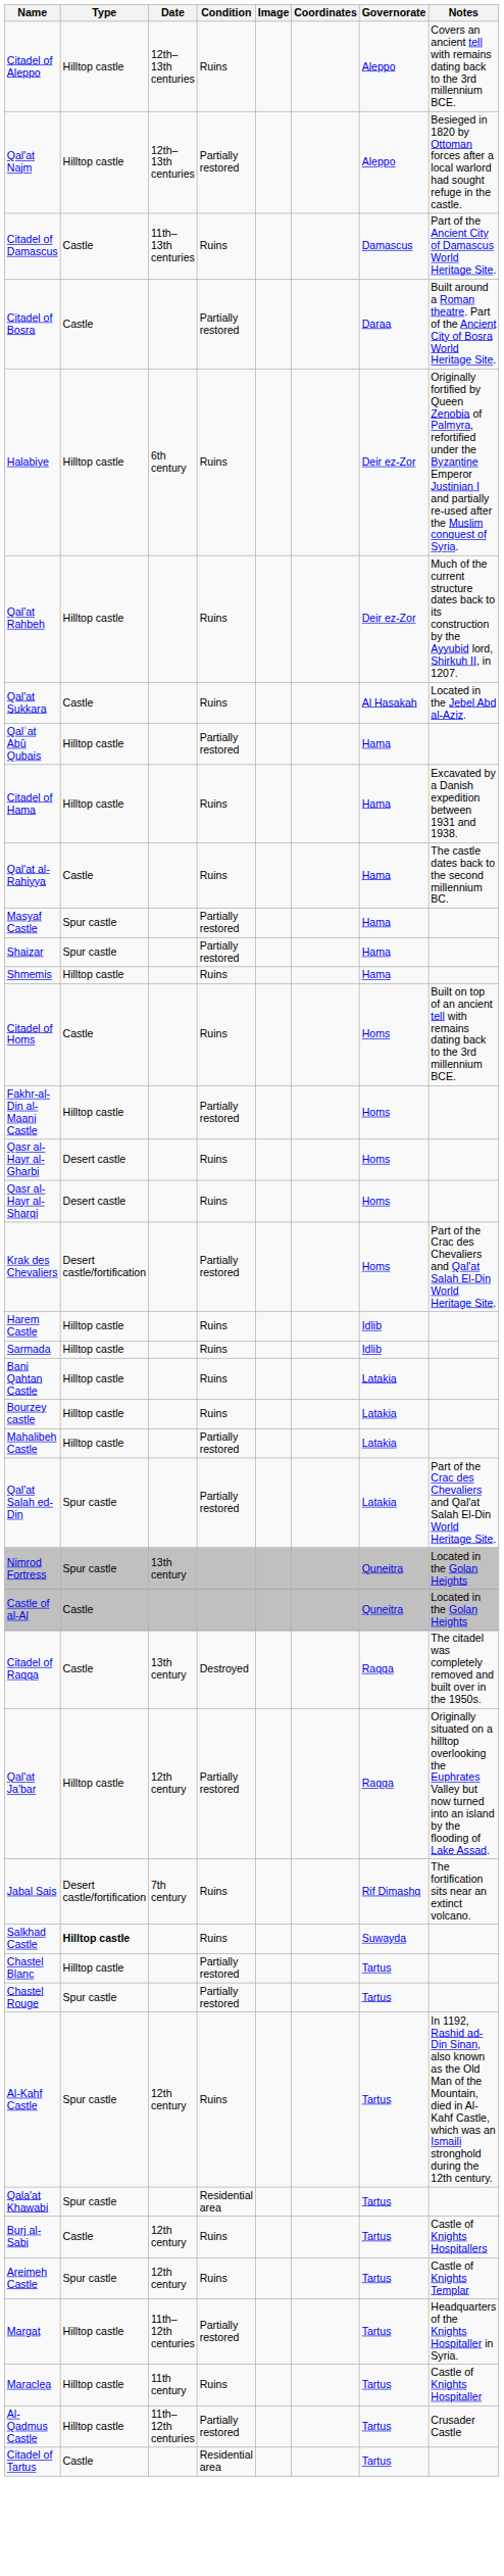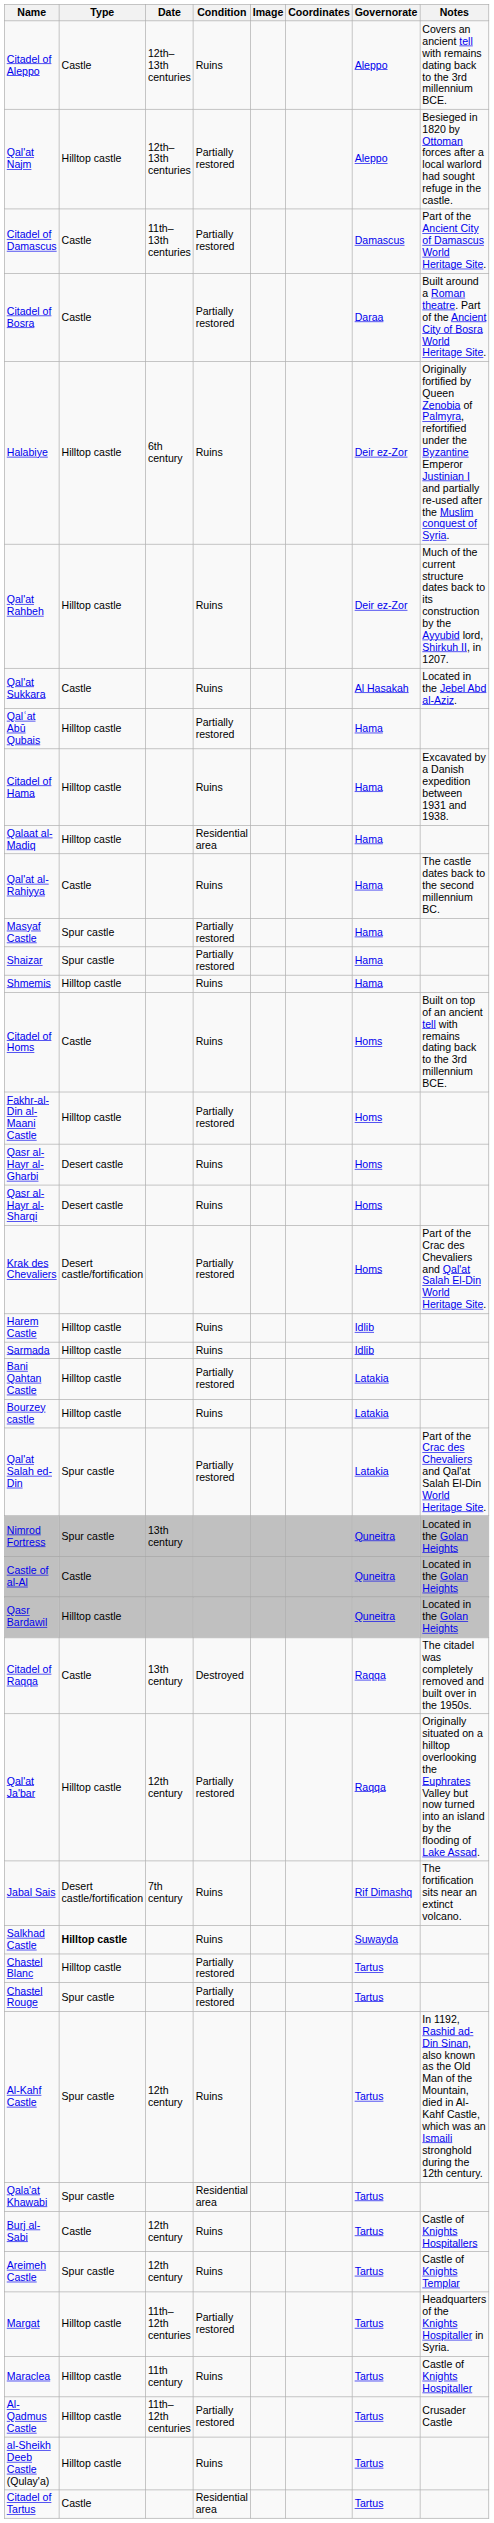 <table class="wikitable sortable" width="100%">
 <tr>
 <th width="12%">Name<br></th>
 <th width="8%">Type<br></th>
 <th width="10%">Date<br></th>
 <th width="10%">Condition<br></th>
 <th class="unsortable" width="94px">Image</th>
 <th class="unsortable" width="10%">Coordinates</th>
 <th width="8%">Governorate</th>
 <th class="unsortable">Notes</th>
 </tr>
 <tr>
 <td><a href='#'>Citadel of Aleppo</a></td>
-<td>Hilltop castle</td>
+<td>Castle</td>
 <td>12th–13th centuries</td>
 <td>Ruins</td>
 <td></td>
 <td></td>
 <td><a href='#'>Aleppo</a></td>
 <td>Covers an ancient <a href='#'>tell</a> with remains dating back to the 3rd millennium BCE.</td>
 </tr>
 <tr>
 <td><a href='#'>Qal'at Najm</a></td>
 <td>Hilltop castle</td>
 <td>12th–13th centuries</td>
 <td>Partially restored</td>
 <td></td>
 <td></td>
 <td><a href='#'>Aleppo</a></td>
 <td>Besieged in 1820 by <a href='#'>Ottoman</a> forces after a local warlord had sought refuge in the castle.</td>
 </tr>
 <tr>
 <td><a href='#'>Citadel of Damascus</a></td>
 <td>Castle</td>
 <td>11th–13th centuries</td>
-<td>Ruins</td>
+<td>Partially restored</td>
 <td></td>
 <td></td>
 <td><a href='#'>Damascus</a></td>
 <td>Part of the <a href='#'>Ancient City of Damascus</a> <a href='#'>World Heritage Site</a>.</td>
 </tr>
 <tr>
 <td><a href='#'>Citadel of Bosra</a></td>
 <td>Castle</td>
 <td></td>
 <td>Partially restored</td>
 <td></td>
 <td></td>
 <td><a href='#'>Daraa</a></td>
 <td>Built around a <a href='#'>Roman theatre</a>. Part of the <a href='#'>Ancient City of Bosra</a> <a href='#'>World Heritage Site</a>.</td>
 </tr>
 <tr>
 <td><a href='#'>Halabiye</a></td>
 <td>Hilltop castle</td>
 <td>6th century</td>
 <td>Ruins</td>
 <td></td>
 <td></td>
 <td><a href='#'>Deir ez-Zor</a></td>
 <td>Originally fortified by Queen <a href='#'>Zenobia</a> of <a href='#'>Palmyra</a>, refortified under the <a href='#'>Byzantine</a> Emperor <a href='#'>Justinian I</a> and partially re-used after the <a href='#'>Muslim conquest of Syria</a>.</td>
 </tr>
 <tr>
 <td><a href='#'>Qal'at Rahbeh</a></td>
 <td>Hilltop castle</td>
 <td></td>
 <td>Ruins</td>
 <td></td>
 <td></td>
 <td><a href='#'>Deir ez-Zor</a></td>
 <td>Much of the current structure dates back to its construction by the <a href='#'>Ayyubid</a> lord, <a href='#'>Shirkuh II</a>, in 1207.</td>
 </tr>
 <tr>
 <td><a href='#'>Qal'at Sukkara</a></td>
 <td>Castle</td>
 <td></td>
 <td>Ruins</td>
 <td></td>
 <td></td>
 <td><a href='#'>Al Hasakah</a></td>
 <td>Located in the <a href='#'>Jebel Abd al-Aziz</a>.</td>
 </tr>
 <tr>
 <td><a href='#'>Qalʿat Abū Qubais</a></td>
 <td>Hilltop castle</td>
 <td></td>
 <td>Partially restored</td>
 <td></td>
 <td></td>
 <td><a href='#'>Hama</a></td>
 <td></td>
 </tr>
 <tr>
 <td><a href='#'>Citadel of Hama</a></td>
 <td>Hilltop castle</td>
 <td></td>
 <td>Ruins</td>
 <td></td>
 <td></td>
 <td><a href='#'>Hama</a></td>
 <td>Excavated by a Danish expedition between 1931 and 1938.</td>
+</tr>
+<tr>
+<td><a href='#'>Qalaat al-Madiq</a></td>
+<td>Hilltop castle</td>
+<td></td>
+<td>Residential area</td>
+<td></td>
+<td></td>
+<td><a href='#'>Hama</a></td>
+<td></td>
 </tr>
 <tr>
 <td><a href='#'>Qal'at al-Rahiyya</a></td>
 <td>Castle</td>
 <td></td>
 <td>Ruins</td>
 <td></td>
 <td></td>
 <td><a href='#'>Hama</a></td>
 <td>The castle dates back to the second millennium BC.</td>
 </tr>
 <tr>
 <td><a href='#'>Masyaf Castle</a></td>
 <td>Spur castle</td>
 <td></td>
 <td>Partially restored</td>
 <td></td>
 <td></td>
 <td><a href='#'>Hama</a></td>
 <td></td>
 </tr>
 <tr>
 <td><a href='#'>Shaizar</a></td>
 <td>Spur castle</td>
 <td></td>
 <td>Partially restored</td>
 <td></td>
 <td></td>
 <td><a href='#'>Hama</a></td>
 <td></td>
 </tr>
 <tr>
 <td><a href='#'>Shmemis</a></td>
 <td>Hilltop castle</td>
 <td></td>
 <td>Ruins</td>
 <td></td>
 <td></td>
 <td><a href='#'>Hama</a></td>
 <td></td>
 </tr>
 <tr>
 <td><a href='#'>Citadel of Homs</a></td>
 <td>Castle</td>
 <td></td>
 <td>Ruins</td>
 <td></td>
 <td></td>
 <td><a href='#'>Homs</a></td>
 <td>Built on top of an ancient <a href='#'>tell</a> with remains dating back to the 3rd millennium BCE.</td>
 </tr>
 <tr>
 <td><a href='#'>Fakhr-al-Din al-Maani Castle</a></td>
 <td>Hilltop castle</td>
 <td></td>
 <td>Partially restored</td>
 <td></td>
 <td></td>
 <td><a href='#'>Homs</a></td>
 <td></td>
 </tr>
 <tr>
 <td><a href='#'>Qasr al-Hayr al-Gharbi</a></td>
 <td>Desert castle</td>
 <td></td>
 <td>Ruins</td>
 <td></td>
 <td></td>
 <td><a href='#'>Homs</a></td>
 <td></td>
 </tr>
 <tr>
 <td><a href='#'>Qasr al-Hayr al-Sharqi</a></td>
 <td>Desert castle</td>
 <td></td>
 <td>Ruins</td>
 <td></td>
 <td></td>
 <td><a href='#'>Homs</a></td>
 <td></td>
 </tr>
 <tr>
 <td><a href='#'>Krak des Chevaliers</a></td>
 <td>Desert castle/fortification</td>
 <td></td>
 <td>Partially restored</td>
 <td></td>
 <td></td>
 <td><a href='#'>Homs</a></td>
 <td>Part of the Crac des Chevaliers and <a href='#'>Qal'at Salah El-Din</a> <a href='#'>World Heritage Site</a>.</td>
 </tr>
 <tr>
 <td><a href='#'>Harem Castle</a></td>
 <td>Hilltop castle</td>
 <td></td>
 <td>Ruins</td>
 <td></td>
 <td></td>
 <td><a href='#'>Idlib</a></td>
 <td></td>
 </tr>
 <tr>
 <td><a href='#'>Sarmada</a></td>
 <td>Hilltop castle</td>
 <td></td>
 <td>Ruins</td>
 <td></td>
 <td></td>
 <td><a href='#'>Idlib</a></td>
 <td></td>
 </tr>
 <tr>
 <td><a href='#'>Bani Qahtan Castle</a></td>
 <td>Hilltop castle</td>
 <td></td>
-<td>Ruins</td>
+<td>Partially restored</td>
 <td></td>
 <td></td>
 <td><a href='#'>Latakia</a></td>
 <td></td>
 </tr>
 <tr>
 <td><a href='#'>Bourzey castle</a></td>
 <td>Hilltop castle</td>
 <td></td>
 <td>Ruins</td>
-<td></td>
-<td></td>
-<td><a href='#'>Latakia</a></td>
-<td></td>
-</tr>
-<tr>
-<td><a href='#'>Mahalibeh Castle</a></td>
-<td>Hilltop castle</td>
-<td></td>
-<td>Partially restored</td>
 <td></td>
 <td></td>
 <td><a href='#'>Latakia</a></td>
 <td></td>
 </tr>
 <tr>
 <td><a href='#'>Qal'at Salah ed-Din</a></td>
 <td>Spur castle</td>
 <td></td>
 <td>Partially restored</td>
 <td></td>
 <td></td>
 <td><a href='#'>Latakia</a></td>
 <td>Part of the <a href='#'>Crac des Chevaliers</a> and Qal'at Salah El-Din <a href='#'>World Heritage Site</a>.</td>
 </tr>
 <tr bgcolor=silver>
 <td><a href='#'>Nimrod Fortress</a></td>
 <td>Spur castle</td>
 <td>13th century</td>
 <td></td>
 <td></td>
 <td></td>
 <td><a href='#'>Quneitra</a></td>
 <td>Located in the <a href='#'>Golan Heights</a></td>
 </tr>
 <tr>
 </tr>
 <tr bgcolor=silver>
 <td><a href='#'>Castle of al-Al</a></td>
 <td>Castle</td>
 <td></td>
 <td></td>
 <td></td>
 <td></td>
 <td><a href='#'>Quneitra</a></td>
 <td>Located in the <a href='#'>Golan Heights</a></td>
 </tr>
 <tr>
 </tr>
 <tr>
+</tr>
+<tr bgcolor=silver>
+<td><a href='#'>Qasr Bardawil</a></td>
+<td>Hilltop castle</td>
+<td></td>
+<td></td>
+<td></td>
+<td></td>
+<td><a href='#'>Quneitra</a></td>
+<td>Located in the <a href='#'>Golan Heights</a></td>
 </tr>
 <tr>
 <td><a href='#'>Citadel of Raqqa</a></td>
 <td>Castle</td>
 <td>13th century</td>
 <td>Destroyed</td>
 <td></td>
 <td></td>
 <td><a href='#'>Raqqa</a></td>
 <td>The citadel was completely removed and built over in the 1950s.</td>
 </tr>
 <tr>
 <td><a href='#'>Qal'at Ja'bar</a></td>
 <td>Hilltop castle</td>
 <td>12th century</td>
 <td>Partially restored</td>
 <td></td>
 <td></td>
 <td><a href='#'>Raqqa</a></td>
 <td>Originally situated on a hilltop overlooking the <a href='#'>Euphrates</a> Valley but now turned into an island by the flooding of <a href='#'>Lake Assad</a>.</td>
 </tr>
 <tr>
 <td><a href='#'>Jabal Sais</a></td>
 <td>Desert castle/fortification</td>
 <td>7th century</td>
 <td>Ruins</td>
 <td></td>
 <td></td>
 <td><a href='#'>Rif Dimashq</a></td>
 <td>The fortification sits near an extinct volcano.</td>
 </tr>
 <tr>
 <td><a href='#'>Salkhad Castle</a></td>
 <td><strong>Hilltop castle</strong></td>
 <td></td>
 <td>Ruins</td>
 <td></td>
 <td></td>
 <td><a href='#'>Suwayda</a></td>
 <td></td>
 </tr>
 <tr>
 <td><a href='#'>Chastel Blanc</a></td>
 <td>Hilltop castle</td>
 <td></td>
 <td>Partially restored</td>
 <td></td>
 <td></td>
 <td><a href='#'>Tartus</a></td>
 <td></td>
 </tr>
 <tr>
 <td><a href='#'>Chastel Rouge</a></td>
 <td>Spur castle</td>
 <td></td>
 <td>Partially restored</td>
 <td></td>
 <td></td>
 <td><a href='#'>Tartus</a></td>
 <td></td>
 </tr>
 <tr>
 <td><a href='#'>Al-Kahf Castle</a></td>
 <td>Spur castle</td>
 <td>12th century</td>
 <td>Ruins</td>
 <td></td>
 <td></td>
 <td><a href='#'>Tartus</a></td>
 <td>In 1192, <a href='#'>Rashid ad-Din Sinan</a>, also known as the Old Man of the Mountain, died in Al-Kahf Castle, which was an <a href='#'>Ismaili</a> stronghold during the 12th century.</td>
 </tr>
 <tr>
 <td><a href='#'>Qala'at Khawabi</a></td>
 <td>Spur castle</td>
 <td></td>
 <td>Residential area</td>
 <td></td>
 <td></td>
 <td><a href='#'>Tartus</a></td>
 <td></td>
 </tr>
 <tr>
 <td><a href='#'>Burj al-Sabi</a></td>
 <td>Castle</td>
 <td>12th century</td>
 <td>Ruins</td>
 <td></td>
 <td></td>
 <td><a href='#'>Tartus</a></td>
 <td>Castle of <a href='#'>Knights Hospitallers</a></td>
 </tr>
 <tr>
 <td><a href='#'>Areimeh Castle</a></td>
 <td>Spur castle</td>
 <td>12th century</td>
 <td>Ruins</td>
 <td></td>
 <td></td>
 <td><a href='#'>Tartus</a></td>
 <td>Castle of <a href='#'>Knights Templar</a></td>
 </tr>
 <tr>
 <td><a href='#'>Margat</a></td>
 <td>Hilltop castle</td>
 <td>11th–12th centuries</td>
 <td>Partially restored</td>
 <td></td>
 <td></td>
 <td><a href='#'>Tartus</a></td>
 <td>Headquarters of the <a href='#'>Knights Hospitaller</a> in Syria.</td>
 </tr>
 <tr>
 <td><a href='#'>Maraclea</a></td>
 <td>Hilltop castle</td>
 <td>11th century</td>
 <td>Ruins</td>
 <td></td>
 <td></td>
 <td><a href='#'>Tartus</a></td>
 <td>Castle of <a href='#'>Knights Hospitaller</a></td>
 </tr>
 <tr>
 <td><a href='#'>Al-Qadmus Castle</a></td>
 <td>Hilltop castle</td>
 <td>11th–12th centuries</td>
 <td>Partially restored</td>
 <td></td>
 <td></td>
 <td><a href='#'>Tartus</a></td>
 <td>Crusader Castle</td>
 </tr>
 <tr>
+<td><a href='#'>al-Sheikh Deeb Castle</a> (Qulay'a)</td>
+<td>Hilltop castle</td>
+<td></td>
+<td>Ruins</td>
+<td></td>
+<td></td>
+<td><a href='#'>Tartus</a></td>
+<td></td>
+</tr>
+<tr>
 <td><a href='#'>Citadel of Tartus</a></td>
 <td>Castle</td>
 <td></td>
 <td>Residential area</td>
 <td></td>
 <td></td>
 <td><a href='#'>Tartus</a></td>
 <td></td>
 </tr>
 </table>
